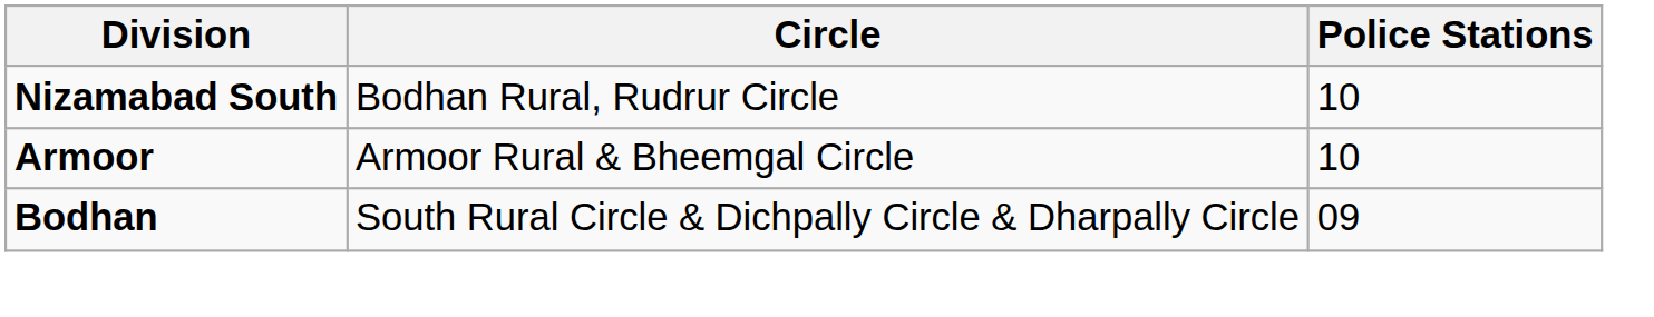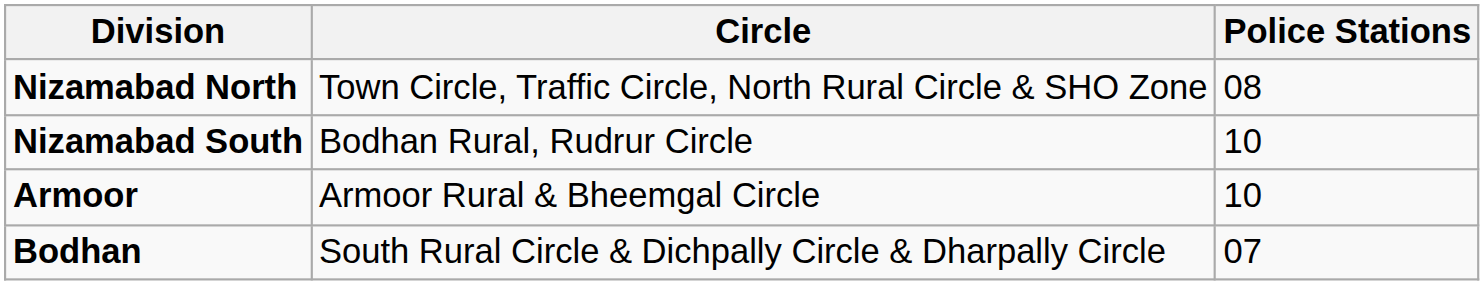 <table class="wikitable">
 <tr>
 <th>Division</th>
 <th>Circle</th>
 <th>Police Stations</th>
+</tr>
+<tr>
+<td><strong>Nizamabad North</strong></td>
+<td>Town Circle, Traffic Circle, North Rural Circle & SHO Zone</td>
+<td>08</td>
 </tr>
 <tr>
 <td><strong>Nizamabad South</strong></td>
 <td>Bodhan Rural, Rudrur Circle</td>
 <td>10</td>
 </tr>
 <tr>
 <td><strong>Armoor</strong></td>
 <td>Armoor Rural & Bheemgal Circle</td>
 <td>10</td>
 </tr>
 <tr>
 <td><strong>Bodhan</strong></td>
 <td>South Rural Circle & Dichpally Circle & Dharpally Circle</td>
-<td>09</td>
+<td>07</td>
 </tr>
 </table>
